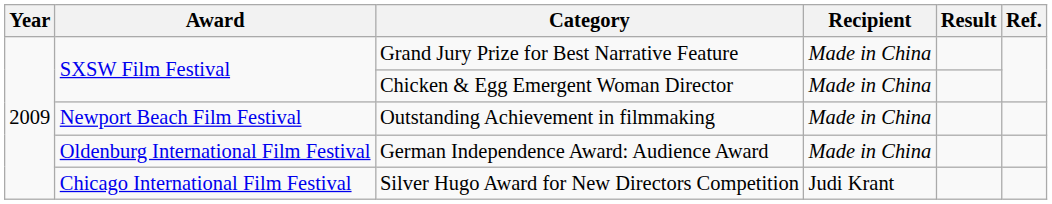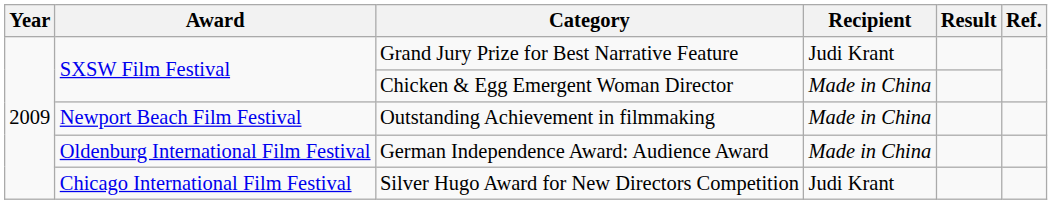 <table class="wikitable sortable">
 <tr>
 <th>Year</th>
 <th>Award</th>
 <th>Category</th>
 <th>Recipient</th>
 <th>Result</th>
 <th>Ref.</th>
 </tr>
 <tr>
 <td rowspan="5">2009</td>
 <td rowspan="2"><a href='#'>SXSW Film Festival</a></td>
 <td>Grand Jury Prize for Best Narrative Feature</td>
-<td><em>Made in China</em></td>
+<td>Judi Krant</td>
 <td></td>
 <td rowspan="2"></td>
 </tr>
 <tr>
 <td>Chicken & Egg Emergent Woman Director</td>
 <td><em>Made in China</em></td>
 <td></td>
 </tr>
 <tr>
 <td><a href='#'>Newport Beach Film Festival</a></td>
 <td>Outstanding Achievement in filmmaking</td>
 <td><em>Made in China</em></td>
 <td></td>
 <td></td>
 </tr>
 <tr>
 <td><a href='#'>Oldenburg International Film Festival</a></td>
 <td>German Independence Award: Audience Award</td>
 <td><em>Made in China</em></td>
 <td></td>
 <td></td>
 </tr>
 <tr>
 <td><a href='#'>Chicago International Film Festival</a></td>
 <td>Silver Hugo Award for New Directors Competition</td>
 <td>Judi Krant</td>
 <td></td>
 <td></td>
 </tr>
 </table>
